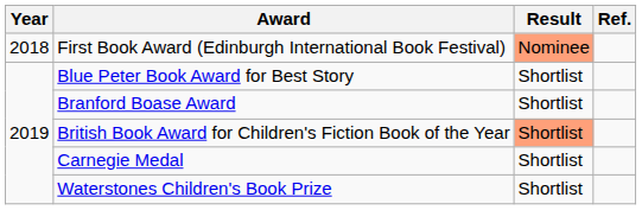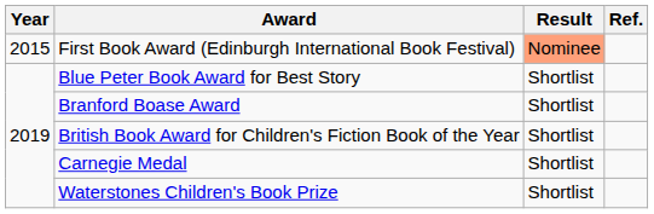 <table class="wikitable sortable mw-collapsible">
 <tr>
 <th>Year</th>
 <th>Award</th>
 <th>Result</th>
 <th>Ref.</th>
 </tr>
 <tr>
-<td>2018</td>
+<td>2015</td>
 <td>First Book Award (Edinburgh International Book Festival)</td>
 <td style="background: lightsalmon;">Nominee</td>
 <td></td>
 </tr>
 <tr>
 <td rowspan="5">2019</td>
 <td><a href='#'>Blue Peter Book Award</a> for Best Story</td>
 <td>Shortlist</td>
 <td></td>
 </tr>
 <tr>
 <td><a href='#'>Branford Boase Award</a></td>
 <td>Shortlist</td>
 <td></td>
 </tr>
 <tr>
 <td><a href='#'>British Book Award</a> for Children's Fiction Book of the Year</td>
-<td style="background: lightsalmon;">Shortlist</td>
+<td>Shortlist</td>
 <td></td>
 </tr>
 <tr>
 <td><a href='#'>Carnegie Medal</a></td>
 <td>Shortlist</td>
 <td></td>
 </tr>
 <tr>
 <td><a href='#'>Waterstones Children's Book Prize</a></td>
 <td>Shortlist</td>
 <td></td>
 </tr>
 </table>
